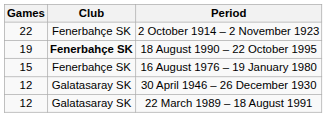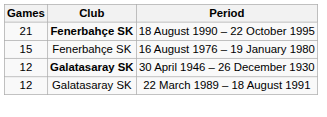 <table class="wikitable" style="text-align: center">
 <tr>
 <th>Games</th>
 <th>Club</th>
 <th>Period</th>
 </tr>
 <tr>
-<td>22</td>
-<td>Fenerbahçe SK</td>
-<td>2 October 1914 – 2 November 1923</td>
-</tr>
-<tr>
-<td>19</td>
+<td>21</td>
 <td><strong>Fenerbahçe SK</strong></td>
 <td>18 August 1990 – 22 October 1995</td>
 </tr>
 <tr>
 <td>15</td>
 <td>Fenerbahçe SK</td>
 <td>16 August 1976 – 19 January 1980</td>
 </tr>
 <tr>
 <td>12</td>
-<td>Galatasaray SK</td>
+<td><strong>Galatasaray SK</strong></td>
 <td>30 April 1946 – 26 December 1930</td>
 </tr>
 <tr>
 <td>12</td>
 <td>Galatasaray SK</td>
 <td>22 March 1989 – 18 August 1991</td>
 </tr>
 </table>
